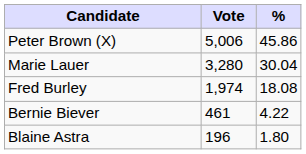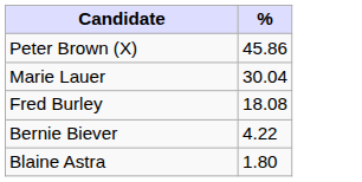 <table class="wikitable">
 <tr>
 <th style="background:#ddf; width:200px;">Candidate</th>
-<th style="background:#ddf; width:50px;">Vote</th>
 <th style="background:#ddf; width:30px;">%</th>
 </tr>
 <tr>
 <td>Peter Brown (X)</td>
-<td>5,006</td>
 <td>45.86</td>
 </tr>
 <tr>
 <td>Marie Lauer</td>
-<td>3,280</td>
 <td>30.04</td>
 </tr>
 <tr>
 <td>Fred Burley</td>
-<td>1,974</td>
 <td>18.08</td>
 </tr>
 <tr>
 <td>Bernie Biever</td>
-<td>461</td>
 <td>4.22</td>
 </tr>
 <tr>
 <td>Blaine Astra</td>
-<td>196</td>
 <td>1.80</td>
 </tr>
 </table>
